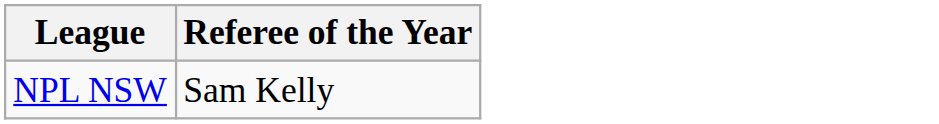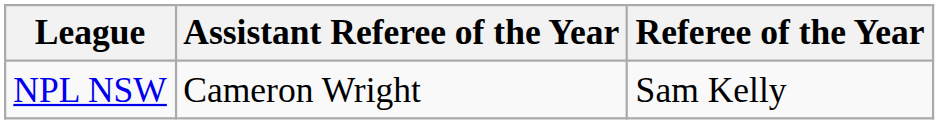 <table class="wikitable" style="text-align:left;">
 <tr>
 <th>League</th>
+<th>Assistant Referee of the Year</th>
 <th>Referee of the Year</th>
 </tr>
 <tr>
 <td><a href='#'>NPL NSW</a></td>
+<td>Cameron Wright</td>
 <td>Sam Kelly</td>
 </tr>
 </table>
